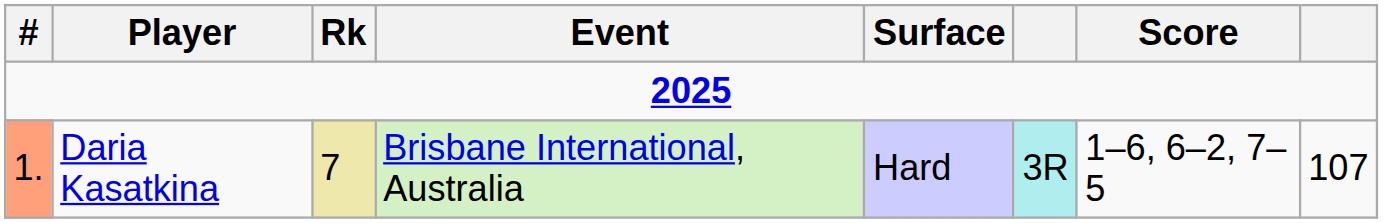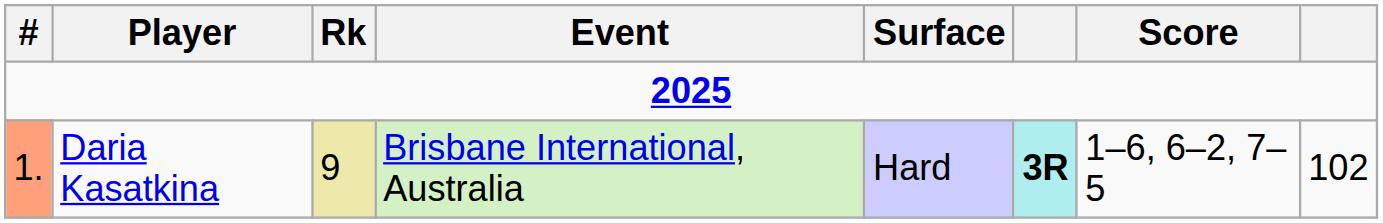 <table class="wikitable sortable">
 <tr>
 <th>#</th>
 <th>Player</th>
 <th>Rk</th>
 <th>Event</th>
 <th>Surface</th>
 <th></th>
 <th>Score</th>
 <th></th>
 </tr>
 <tr>
 <td colspan="8" align="center"><a href='#'><strong>2025</strong></a></td>
 </tr>
 <tr>
 <td style="background: lightsalmon;">1.</td>
 <td> <a href='#'>Daria Kasatkina</a></td>
-<td bgcolor="EEE8AA">7</td>
+<td bgcolor="EEE8AA">9</td>
 <td bgcolor="D4F1C5"><a href='#'>Brisbane International</a>, Australia</td>
 <td bgcolor="CCCCff">Hard</td>
-<td bgcolor="afeeee">3R</td>
+<td bgcolor="afeeee"><strong>3R</strong></td>
 <td>1–6, 6–2, 7–5</td>
-<td>107</td>
+<td>102</td>
 </tr>
 </table>
